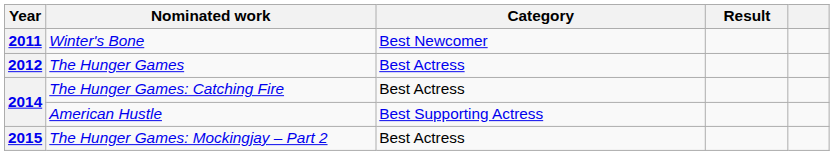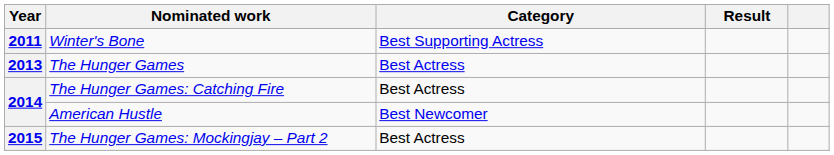 <table class="wikitable plainrowheaders">
 <tr>
 <th scope="col" style="width:5%;">Year</th>
 <th scope="col" style="width:40%;">Nominated work</th>
 <th scope="col" style="width:40%;">Category</th>
 <th scope="col" style="width:10%;">Result</th>
 <th scope="col" style="width:5%;"></th>
 </tr>
 <tr>
 <th scope="row" style="text-align:center;"><a href='#'>2011</a></th>
 <td style="text-align:left;"><em><a href='#'>Winter's Bone</a></em></td>
-<td><a href='#'>Best Newcomer</a></td>
+<td><a href='#'>Best Supporting Actress</a></td>
 <td></td>
 <td style="text-align:center;"></td>
 </tr>
 <tr>
-<th scope="row" style="text-align:center;"><a href='#'>2012</a></th>
+<th scope="row" style="text-align:center;"><a href='#'>2013</a></th>
 <td style="text-align:left;"><em><a href='#'>The Hunger Games</a></em></td>
 <td><a href='#'>Best Actress</a></td>
 <td></td>
 <td style="text-align:center;"></td>
 </tr>
 <tr>
 <th scope="row" style="text-align:center;" rowspan="2"><a href='#'>2014</a></th>
 <td style="text-align:left;"><em><a href='#'>The Hunger Games: Catching Fire</a></em></td>
 <td>Best Actress</td>
 <td></td>
 <td style="text-align:center;"></td>
 </tr>
 <tr>
 <td style="text-align:left;"><em><a href='#'>American Hustle</a></em></td>
-<td><a href='#'>Best Supporting Actress</a></td>
+<td><a href='#'>Best Newcomer</a></td>
 <td></td>
 <td style="text-align:center;"></td>
 </tr>
 <tr>
 <th scope="row" style="text-align:center;"><a href='#'>2015</a></th>
 <td style="text-align:left;"><em><a href='#'>The Hunger Games: Mockingjay – Part 2</a></em></td>
 <td>Best Actress</td>
 <td></td>
 <td style="text-align:center;"></td>
 </tr>
 </table>
